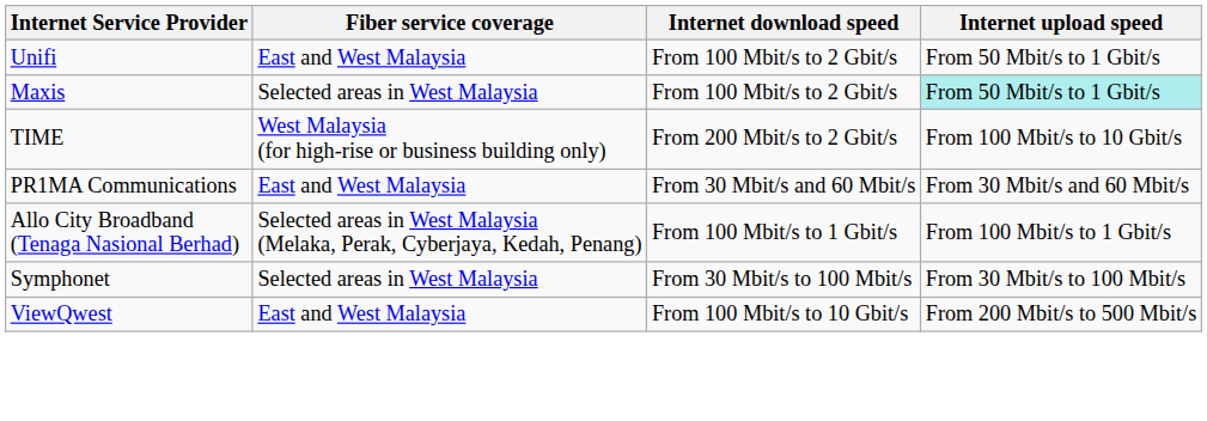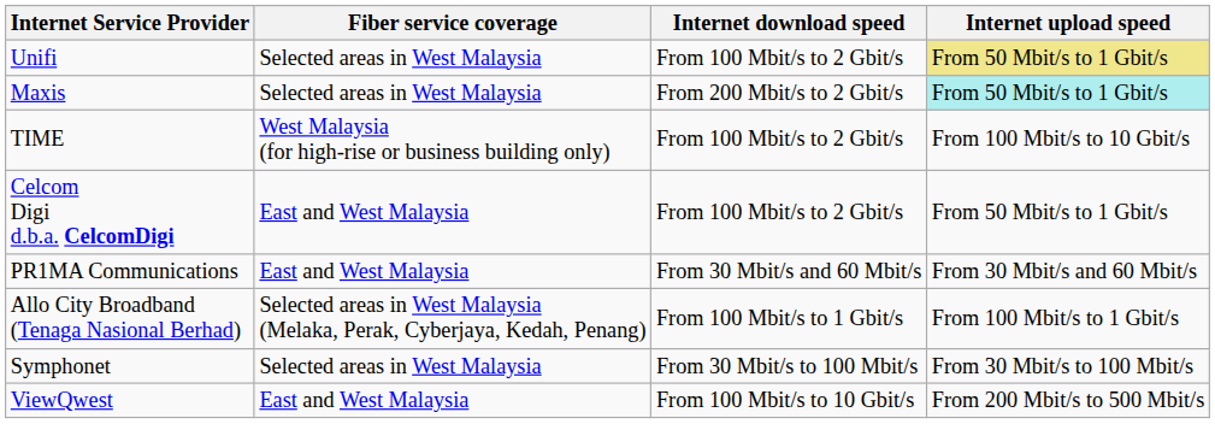 <table class="wikitable">
 <tr>
 <th>Internet Service Provider</th>
 <th>Fiber service coverage</th>
 <th>Internet download speed</th>
 <th>Internet upload speed</th>
 </tr>
 <tr>
 <td><a href='#'>Unifi</a></td>
-<td><a href='#'>East</a> and <a href='#'>West Malaysia</a></td>
+<td>Selected areas in <a href='#'>West Malaysia</a></td>
 <td>From 100 Mbit/s to 2 Gbit/s</td>
-<td>From 50 Mbit/s to 1 Gbit/s</td>
+<td style="background: khaki;">From 50 Mbit/s to 1 Gbit/s</td>
 </tr>
 <tr>
 <td><a href='#'>Maxis</a></td>
 <td>Selected areas in <a href='#'>West Malaysia</a></td>
-<td>From 100 Mbit/s to 2 Gbit/s</td>
+<td>From 200 Mbit/s to 2 Gbit/s</td>
 <td style="background: paleturquoise;">From 50 Mbit/s to 1 Gbit/s</td>
 </tr>
 <tr>
 <td>TIME</td>
 <td><a href='#'>West Malaysia</a><br>(for high-rise or business building only)</td>
-<td>From 200 Mbit/s to 2 Gbit/s</td>
+<td>From 100 Mbit/s to 2 Gbit/s</td>
 <td>From 100 Mbit/s to 10 Gbit/s</td>
+</tr>
+<tr>
+<td><a href='#'>Celcom</a><br>Digi<br><a href='#'>d.b.a.</a> <strong><a href='#'>CelcomDigi</a></strong></td>
+<td><a href='#'>East</a> and <a href='#'>West Malaysia</a></td>
+<td>From 100 Mbit/s to 2 Gbit/s</td>
+<td>From 50 Mbit/s to 1 Gbit/s</td>
 </tr>
 <tr>
 <td>PR1MA Communications</td>
 <td><a href='#'>East</a> and <a href='#'>West Malaysia</a></td>
 <td>From 30 Mbit/s and 60 Mbit/s</td>
 <td>From 30 Mbit/s and 60 Mbit/s</td>
 </tr>
 <tr>
 <td>Allo City Broadband<br>(<a href='#'>Tenaga Nasional Berhad</a>)</td>
 <td>Selected areas in <a href='#'>West Malaysia</a><br>(Melaka, Perak, Cyberjaya, Kedah, Penang)</td>
 <td>From 100 Mbit/s to 1 Gbit/s</td>
 <td>From 100 Mbit/s to 1 Gbit/s</td>
 </tr>
 <tr>
 <td>Symphonet</td>
 <td>Selected areas in <a href='#'>West Malaysia</a></td>
 <td>From 30 Mbit/s to 100 Mbit/s</td>
 <td>From 30 Mbit/s to 100 Mbit/s</td>
 </tr>
 <tr>
 <td><a href='#'>ViewQwest</a></td>
 <td><a href='#'>East</a> and <a href='#'>West Malaysia</a></td>
 <td>From 100 Mbit/s to 10 Gbit/s</td>
 <td>From 200 Mbit/s to 500 Mbit/s</td>
 </tr>
 </table>
